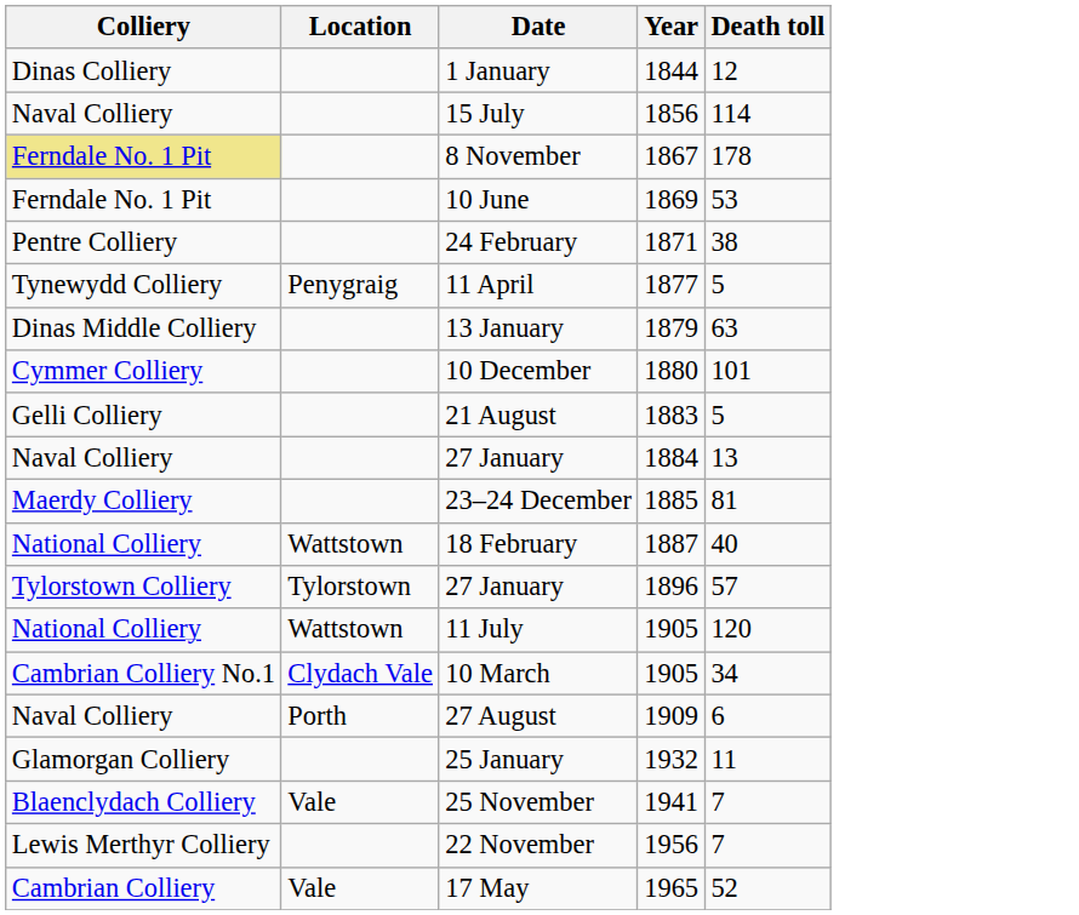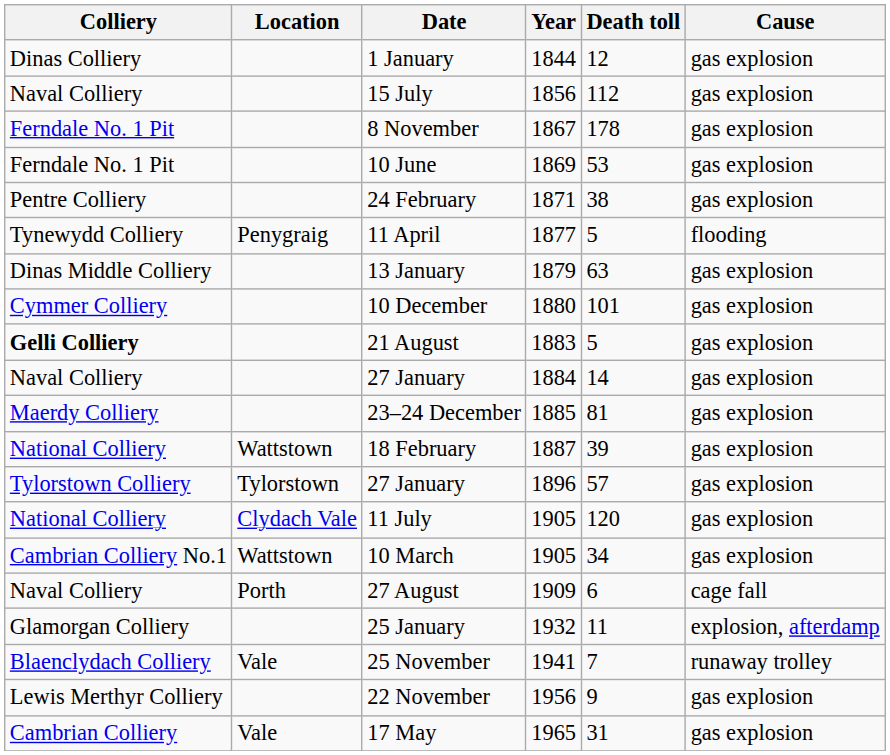 <table class="wikitable">
 <tr>
 <th scope="col">Colliery</th>
 <th scope="col">Location</th>
 <th scope="col">Date</th>
 <th scope="col">Year</th>
 <th scope="col">Death toll</th>
+<th scope="col">Cause</th>
 </tr>
 <tr>
 <td>Dinas Colliery</td>
 <td></td>
 <td>1 January</td>
 <td>1844</td>
 <td>12</td>
+<td>gas explosion</td>
 </tr>
 <tr>
 <td>Naval Colliery</td>
 <td></td>
 <td>15 July</td>
 <td>1856</td>
-<td>114</td>
+<td>112</td>
+<td>gas explosion</td>
 </tr>
 <tr>
-<td style="background: khaki;"><a href='#'>Ferndale No. 1 Pit</a></td>
+<td><a href='#'>Ferndale No. 1 Pit</a></td>
 <td></td>
 <td>8 November</td>
 <td>1867</td>
 <td>178</td>
+<td>gas explosion</td>
 </tr>
 <tr>
 <td>Ferndale No. 1 Pit</td>
 <td></td>
 <td>10 June</td>
 <td>1869</td>
 <td>53</td>
+<td>gas explosion</td>
 </tr>
 <tr>
 <td>Pentre Colliery</td>
 <td></td>
 <td>24 February</td>
 <td>1871</td>
 <td>38</td>
+<td>gas explosion</td>
 </tr>
 <tr>
 <td>Tynewydd Colliery</td>
 <td>Penygraig</td>
 <td>11 April</td>
 <td>1877</td>
 <td>5</td>
+<td>flooding</td>
 </tr>
 <tr>
 <td>Dinas Middle Colliery</td>
 <td></td>
 <td>13 January</td>
 <td>1879</td>
 <td>63</td>
+<td>gas explosion</td>
 </tr>
 <tr>
 <td><a href='#'>Cymmer Colliery</a></td>
 <td></td>
 <td>10 December</td>
 <td>1880</td>
 <td>101</td>
+<td>gas explosion</td>
 </tr>
 <tr>
-<td>Gelli Colliery</td>
+<td><strong>Gelli Colliery</strong></td>
 <td></td>
 <td>21 August</td>
 <td>1883</td>
 <td>5</td>
+<td>gas explosion</td>
 </tr>
 <tr>
 <td>Naval Colliery</td>
 <td></td>
 <td>27 January</td>
 <td>1884</td>
-<td>13</td>
+<td>14</td>
+<td>gas explosion</td>
 </tr>
 <tr>
 <td><a href='#'>Maerdy Colliery</a></td>
 <td></td>
 <td>23–24 December</td>
 <td>1885</td>
 <td>81</td>
+<td>gas explosion</td>
 </tr>
 <tr>
 <td><a href='#'>National Colliery</a></td>
 <td>Wattstown</td>
 <td>18 February</td>
 <td>1887</td>
-<td>40</td>
+<td>39</td>
+<td>gas explosion</td>
 </tr>
 <tr>
 <td><a href='#'>Tylorstown Colliery</a></td>
 <td>Tylorstown</td>
 <td>27 January</td>
 <td>1896</td>
 <td>57</td>
+<td>gas explosion</td>
 </tr>
 <tr>
 <td><a href='#'>National Colliery</a></td>
-<td>Wattstown</td>
+<td><a href='#'>Clydach Vale</a></td>
 <td>11 July</td>
 <td>1905</td>
 <td>120</td>
+<td>gas explosion</td>
 </tr>
 <tr>
 <td><a href='#'>Cambrian Colliery</a> No.1</td>
-<td><a href='#'>Clydach Vale</a></td>
+<td>Wattstown</td>
 <td>10 March</td>
 <td>1905</td>
 <td>34</td>
+<td>gas explosion</td>
 </tr>
 <tr>
 <td>Naval Colliery</td>
 <td>Porth</td>
 <td>27 August</td>
 <td>1909</td>
 <td>6</td>
+<td>cage fall</td>
 </tr>
 <tr>
 <td>Glamorgan Colliery</td>
 <td></td>
 <td>25 January</td>
 <td>1932</td>
 <td>11</td>
+<td>explosion, <a href='#'>afterdamp</a></td>
 </tr>
 <tr>
 <td><a href='#'>Blaenclydach Colliery</a></td>
 <td> Vale</td>
 <td>25 November</td>
 <td>1941</td>
 <td>7</td>
+<td>runaway trolley</td>
 </tr>
 <tr>
 <td>Lewis Merthyr Colliery</td>
 <td></td>
 <td>22 November</td>
 <td>1956</td>
-<td>7</td>
+<td>9</td>
+<td>gas explosion</td>
 </tr>
 <tr>
 <td><a href='#'>Cambrian Colliery</a></td>
 <td> Vale</td>
 <td>17 May</td>
 <td>1965</td>
-<td>52</td>
+<td>31</td>
+<td>gas explosion</td>
 </tr>
 </table>
